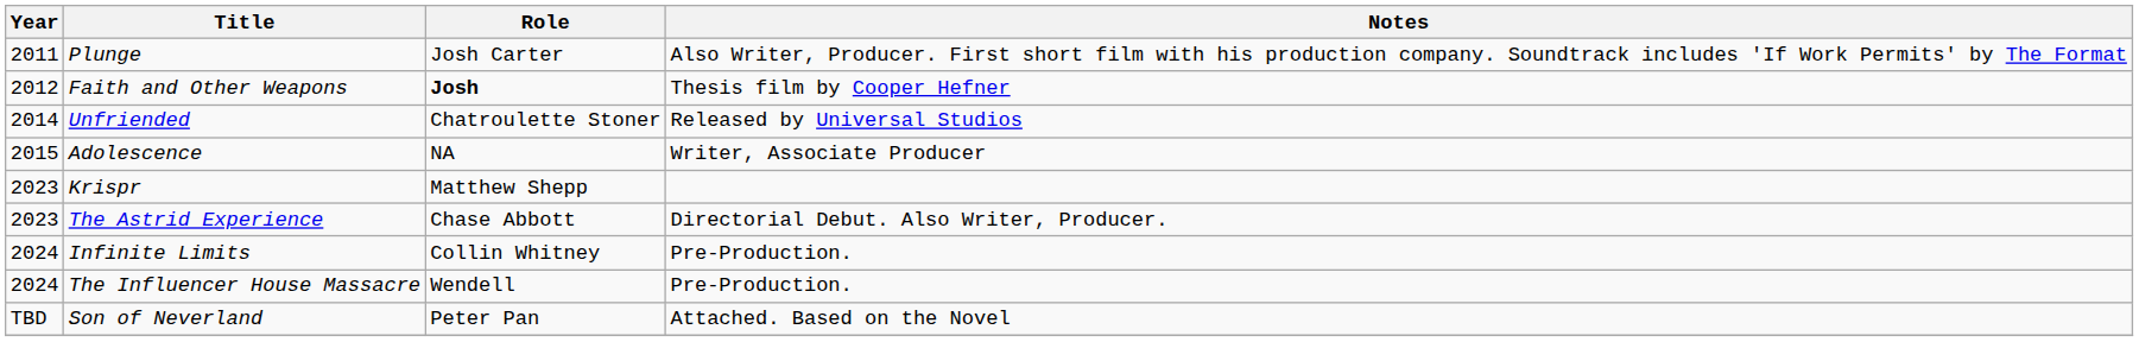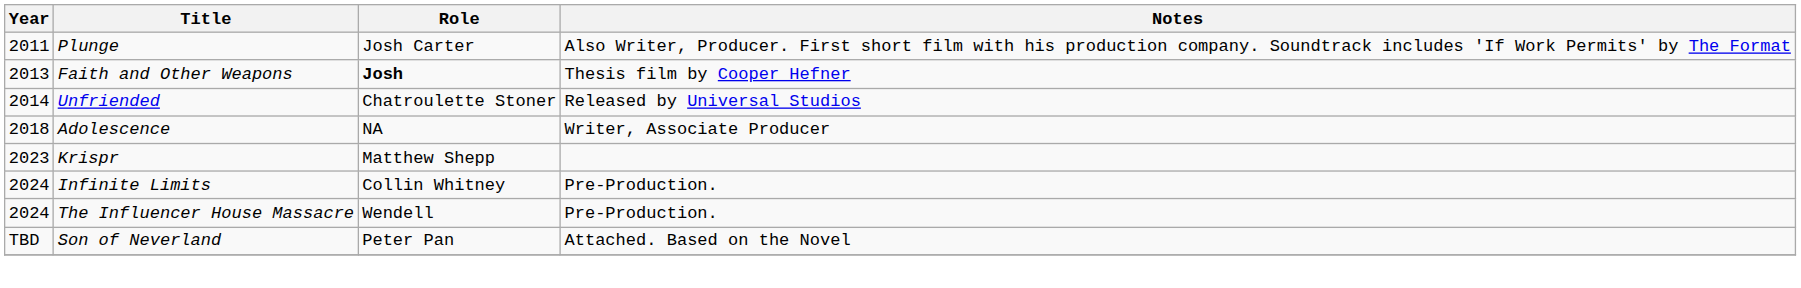 <table class="wikitable">
 <tr>
 <th>Year</th>
 <th>Title</th>
 <th>Role</th>
 <th>Notes</th>
 </tr>
 <tr>
 <td>2011</td>
 <td><em>Plunge</em></td>
 <td>Josh Carter</td>
 <td>Also Writer, Producer. First short film with his production company. Soundtrack includes 'If Work Permits' by <a href='#'>The Format</a></td>
 </tr>
 <tr>
-<td>2012</td>
+<td>2013</td>
 <td><em>Faith and Other Weapons</em></td>
 <td><strong>Josh</strong></td>
 <td>Thesis film by <a href='#'>Cooper Hefner</a></td>
 </tr>
 <tr>
 <td>2014</td>
 <td><em><a href='#'>Unfriended</a></em></td>
 <td>Chatroulette Stoner</td>
 <td>Released by <a href='#'>Universal Studios</a></td>
 </tr>
 <tr>
-<td>2015</td>
+<td>2018</td>
 <td><em>Adolescence</em></td>
 <td>NA</td>
 <td>Writer, Associate Producer</td>
 </tr>
 <tr>
 <td>2023</td>
 <td><em>Krispr</em></td>
 <td>Matthew Shepp</td>
 <td></td>
-</tr>
-<tr>
-<td>2023</td>
-<td><em><a href='#'>The Astrid Experience</a></em></td>
-<td>Chase Abbott</td>
-<td>Directorial Debut. Also Writer, Producer.</td>
 </tr>
 <tr>
 <td>2024</td>
 <td><em>Infinite Limits</em></td>
 <td>Collin Whitney</td>
 <td>Pre-Production.</td>
 </tr>
 <tr>
 <td>2024</td>
 <td><em>The Influencer House Massacre</em></td>
 <td>Wendell</td>
 <td>Pre-Production.</td>
 </tr>
 <tr>
 <td>TBD</td>
 <td><em>Son of Neverland</em></td>
 <td>Peter Pan</td>
 <td>Attached. Based on the Novel</td>
 </tr>
 <tr>
 </tr>
 </table>
